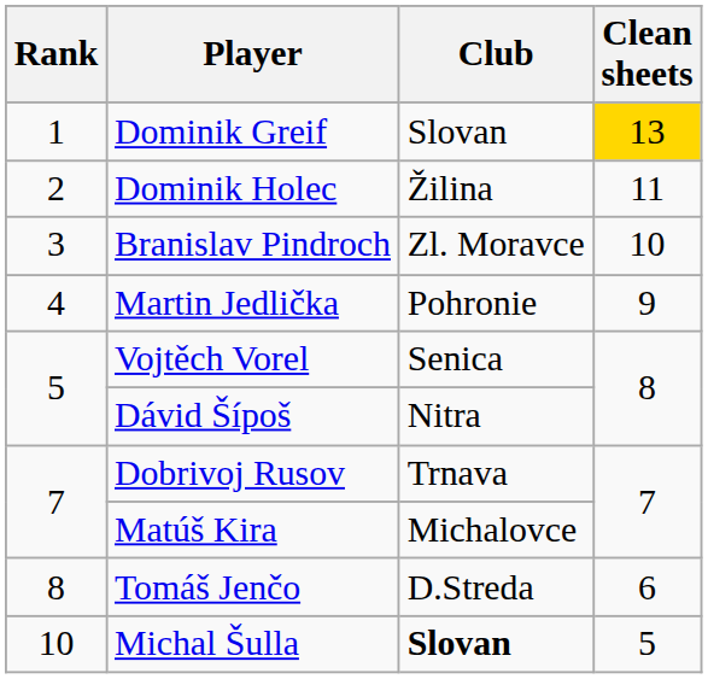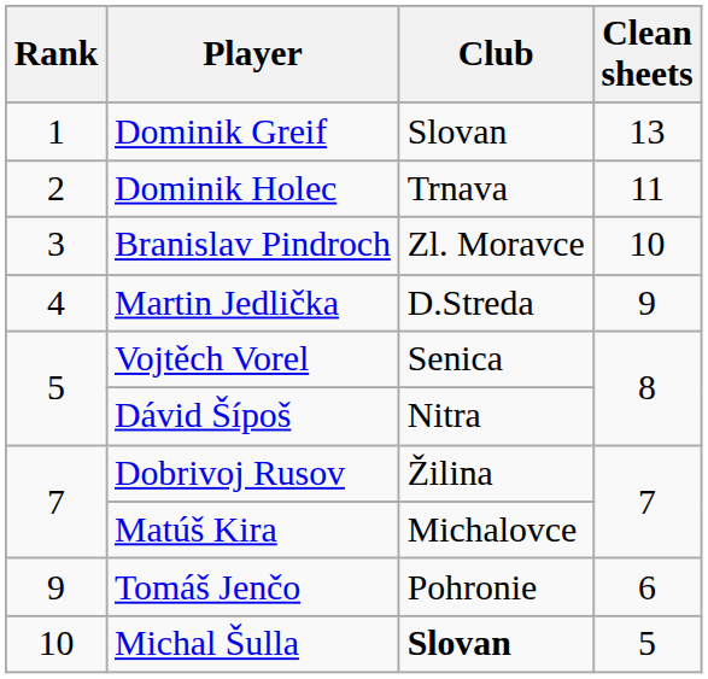 <table class="wikitable" style="text-align:center">
 <tr>
 <th>Rank</th>
 <th>Player</th>
 <th>Club</th>
 <th>Clean<br> sheets</th>
 </tr>
 <tr>
 <td>1</td>
 <td align="left"> <a href='#'>Dominik Greif</a></td>
 <td align="left">Slovan</td>
-<td style="background: gold;">13</td>
+<td>13</td>
 </tr>
 <tr>
 <td>2</td>
 <td align="left"> <a href='#'>Dominik Holec</a></td>
-<td align="left">Žilina</td>
+<td align="left">Trnava</td>
 <td>11</td>
 </tr>
 <tr>
 <td>3</td>
 <td align="left"> <a href='#'>Branislav Pindroch</a></td>
 <td align="left">Zl. Moravce</td>
 <td>10</td>
 </tr>
 <tr>
 <td>4</td>
 <td align="left"> <a href='#'>Martin Jedlička</a></td>
-<td align="left">Pohronie</td>
+<td align="left">D.Streda</td>
 <td>9</td>
 </tr>
 <tr>
 <td rowspan="2">5</td>
 <td align="left"> <a href='#'>Vojtěch Vorel</a></td>
 <td align="left">Senica</td>
 <td rowspan="2">8</td>
 </tr>
 <tr>
 <td align="left"> <a href='#'>Dávid Šípoš</a></td>
 <td align="left">Nitra</td>
 </tr>
 <tr>
 <td rowspan="2">7</td>
 <td align="left"> <a href='#'>Dobrivoj Rusov</a></td>
-<td align="left">Trnava</td>
+<td align="left">Žilina</td>
 <td rowspan="2">7</td>
 </tr>
 <tr>
 <td align="left"> <a href='#'>Matúš Kira</a></td>
 <td align="left">Michalovce</td>
 </tr>
 <tr>
-<td>8</td>
+<td>9</td>
 <td align="left"> <a href='#'>Tomáš Jenčo</a></td>
-<td align="left">D.Streda</td>
+<td align="left">Pohronie</td>
 <td>6</td>
 </tr>
 <tr>
 <td>10</td>
 <td align="left"> <a href='#'>Michal Šulla</a></td>
 <td align="left"><strong>Slovan</strong></td>
 <td>5</td>
 </tr>
 </table>
